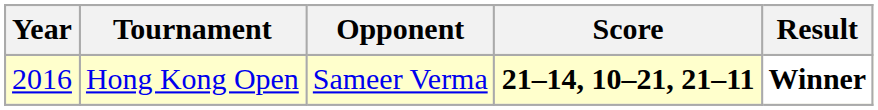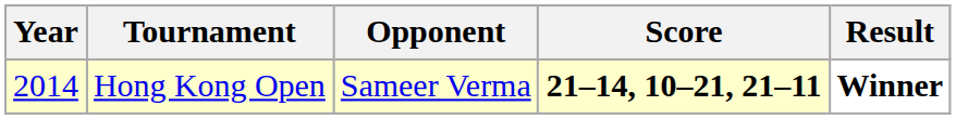 <table class="sortable wikitable" style="font-size: 90%">
 <tr>
 <th>Year</th>
 <th>Tournament</th>
 <th>Opponent</th>
 <th>Score</th>
 <th>Result</th>
 </tr>
 <tr style="background:#FFFFCC">
-<td align="center"><a href='#'>2016</a></td>
+<td align="center"><a href='#'>2014</a></td>
 <td align="left"><a href='#'>Hong Kong Open</a></td>
 <td align="left"> <a href='#'>Sameer Verma</a></td>
 <td align="left"><strong>21–14, 10–21, 21–11</strong></td>
 <td style="text-align:left; background:white"> <strong>Winner</strong></td>
 </tr>
 </table>
